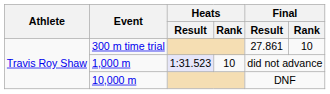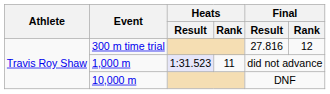 <table class=wikitable style="font-size:90%">
 <tr>
 <th rowspan="2">Athlete</th>
 <th rowspan="2">Event</th>
 <th colspan="2">Heats</th>
 <th colspan="2">Final</th>
 </tr>
 <tr>
 <th>Result</th>
 <th>Rank</th>
 <th>Result</th>
 <th>Rank</th>
 </tr>
 <tr>
 <td rowspan=3><a href='#'>Travis Roy Shaw</a></td>
 <td><a href='#'>300 m time trial</a></td>
 <td bgcolor=wheat colspan="2"></td>
-<td align=center>27.861</td>
-<td align=center>10</td>
+<td align=center>27.816</td>
+<td align=center>12</td>
 </tr>
 <tr>
 <td><a href='#'>1,000 m</a></td>
 <td align=center style="background: lavender;">1:31.523</td>
-<td align=center>10</td>
+<td align=center>11</td>
 <td align=center colspan="2">did not advance</td>
 </tr>
 <tr>
 <td><a href='#'>10,000 m</a></td>
 <td bgcolor=wheat colspan="2"></td>
 <td align=center colspan="2">DNF</td>
 </tr>
 </table>
